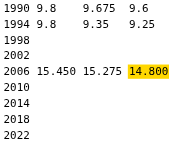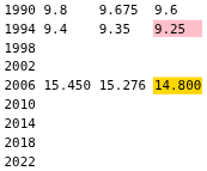 <table>
 <tr>
 <td>1990</td>
 <td></td>
 <td>9.8</td>
 <td></td>
 <td>9.675</td>
 <td></td>
 <td>9.6</td>
 </tr>
 <tr>
 <td>1994</td>
 <td></td>
-<td>9.8</td>
+<td>9.4</td>
 <td></td>
 <td>9.35</td>
 <td></td>
-<td>9.25</td>
+<td style="background: pink;">9.25</td>
 </tr>
 <tr>
 <td>1998</td>
 <td></td>
 <td></td>
 <td></td>
 <td></td>
 <td></td>
 <td></td>
 </tr>
 <tr>
 <td>2002</td>
 <td></td>
 <td></td>
 <td></td>
 <td></td>
 <td></td>
 <td></td>
 </tr>
 <tr>
 <td>2006</td>
 <td></td>
 <td>15.450</td>
 <td></td>
-<td>15.275</td>
+<td>15.276</td>
 <td></td>
 <td style="background: gold;">14.800</td>
 </tr>
 <tr>
 <td>2010<br></td>
 <td></td>
 <td></td>
 <td></td>
 <td></td>
 <td></td>
 <td></td>
 </tr>
 <tr>
 <td>2014<br></td>
 <td></td>
 <td></td>
 <td></td>
 <td></td>
 <td></td>
 <td></td>
 </tr>
 <tr>
 <td>2018<br></td>
 <td></td>
 <td></td>
 <td></td>
 <td></td>
 <td></td>
 <td></td>
 </tr>
 <tr>
 <td>2022<br></td>
 <td></td>
 <td></td>
 <td></td>
 <td></td>
 <td></td>
 <td></td>
 </tr>
 </table>
